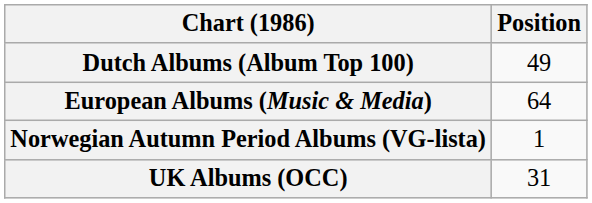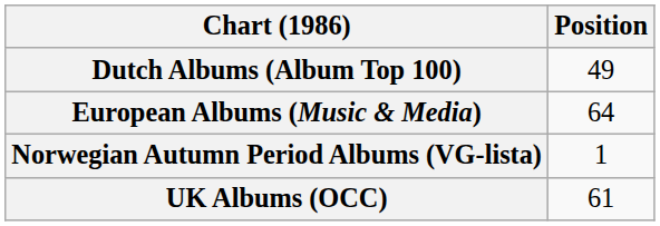 <table class="wikitable sortable plainrowheaders" style="text-align:center">
 <tr>
 <th scope="col">Chart (1986)</th>
 <th scope="col">Position</th>
 </tr>
 <tr>
 <th scope="row">Dutch Albums (Album Top 100)</th>
 <td>49</td>
 </tr>
 <tr>
 <th scope="row">European Albums (<em>Music & Media</em>)</th>
 <td>64</td>
 </tr>
 <tr>
 <th scope="row">Norwegian Autumn Period Albums (VG-lista)</th>
 <td>1</td>
 </tr>
 <tr>
 <th scope="row">UK Albums (OCC)</th>
-<td>31</td>
+<td>61</td>
 </tr>
 </table>
